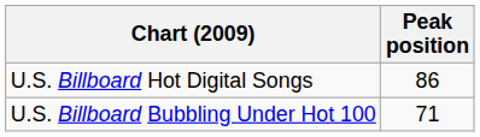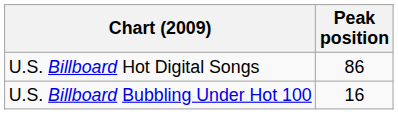 <table class="wikitable sortable">
 <tr>
 <th align="center">Chart (2009)</th>
 <th align="center">Peak<br>position</th>
 </tr>
 <tr>
 <td align="left">U.S. <em><a href='#'>Billboard</a></em> Hot Digital Songs</td>
 <td align="center">86</td>
 </tr>
 <tr>
 <td align="left">U.S. <em><a href='#'>Billboard</a></em> <a href='#'>Bubbling Under Hot 100</a></td>
-<td align="center">71</td>
+<td align="center">16</td>
 </tr>
 </table>
